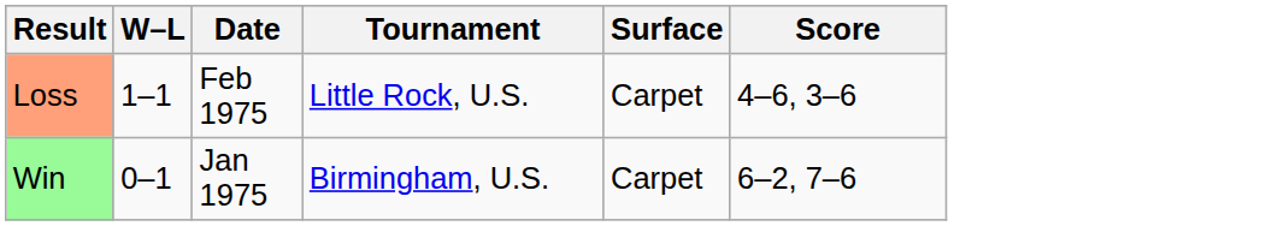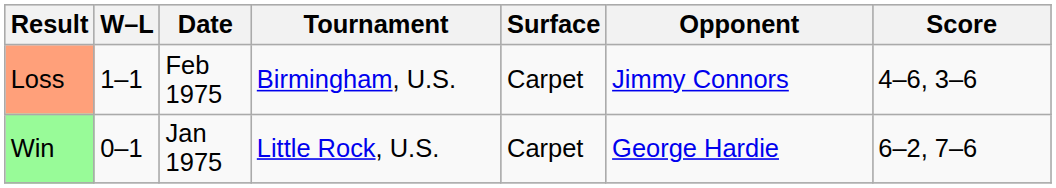 <table class="sortable wikitable">
 <tr>
 <th>Result</th>
 <th class="unsortable">W–L</th>
 <th style="width:50px">Date</th>
 <th style="width:150px">Tournament</th>
 <th style="width:50px">Surface</th>
+<th style="width:160px">Opponent</th>
 <th style="width:105px" class="unsortable">Score</th>
 </tr>
 <tr>
 <td style="background:#ffa07a;">Loss</td>
 <td>1–1</td>
 <td>Feb 1975</td>
-<td><a href='#'>Little Rock</a>, U.S.</td>
+<td><a href='#'>Birmingham</a>, U.S.</td>
 <td>Carpet</td>
+<td> <a href='#'>Jimmy Connors</a></td>
 <td>4–6, 3–6</td>
 </tr>
 <tr>
 <td style="background:#98fb98;">Win</td>
 <td>0–1</td>
 <td>Jan 1975</td>
-<td><a href='#'>Birmingham</a>, U.S.</td>
+<td><a href='#'>Little Rock</a>, U.S.</td>
 <td>Carpet</td>
+<td> <a href='#'>George Hardie</a></td>
 <td>6–2, 7–6</td>
 </tr>
 </table>
